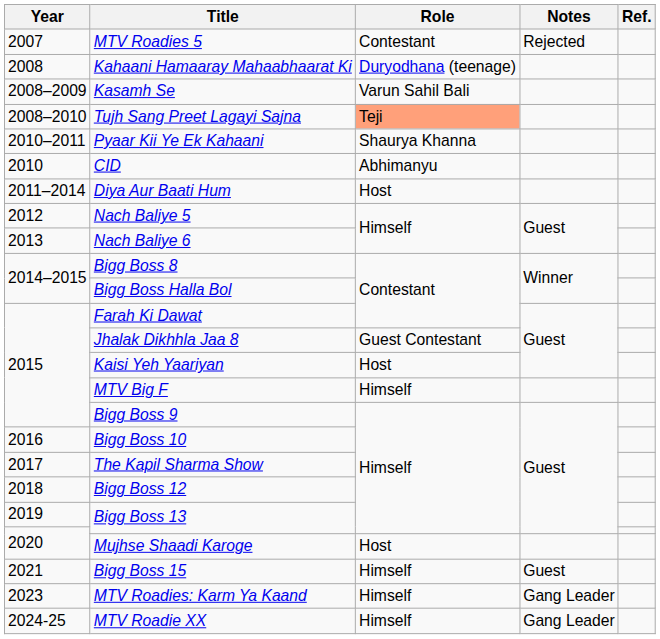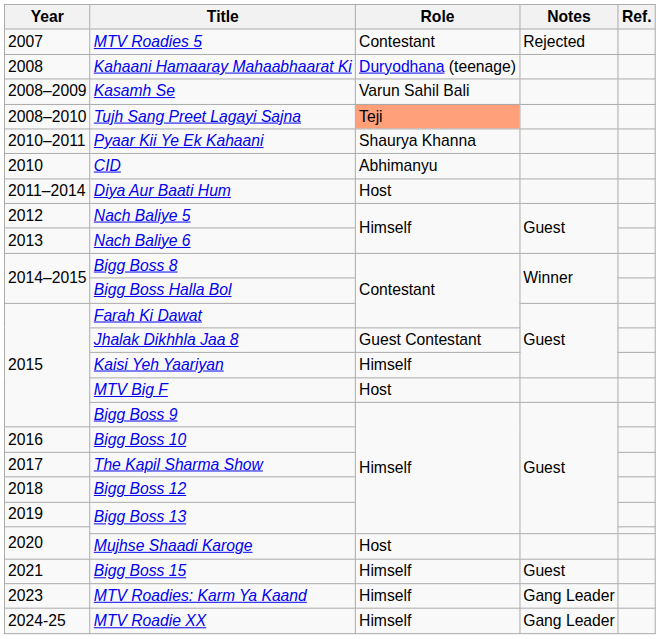 <table class="wikitable">
 <tr>
 <th>Year</th>
 <th>Title</th>
 <th>Role</th>
 <th>Notes</th>
 <th>Ref.</th>
 </tr>
 <tr>
 <td>2007</td>
 <td><em><a href='#'>MTV Roadies 5</a></em></td>
 <td>Contestant</td>
 <td>Rejected</td>
 <td style="text-align:center;"></td>
 </tr>
 <tr>
 <td>2008</td>
 <td><em><a href='#'>Kahaani Hamaaray Mahaabhaarat Ki</a></em></td>
 <td><a href='#'>Duryodhana</a> (teenage)</td>
 <td></td>
 <td style="text-align:center;"></td>
 </tr>
 <tr>
 <td>2008–2009</td>
 <td><em><a href='#'>Kasamh Se</a></em></td>
 <td>Varun Sahil Bali</td>
 <td></td>
 <td style="text-align:center;"></td>
 </tr>
 <tr>
 <td>2008–2010</td>
 <td><em><a href='#'>Tujh Sang Preet Lagayi Sajna</a></em></td>
 <td style="background: lightsalmon;">Teji</td>
 <td></td>
 <td style="text-align:center;"></td>
 </tr>
 <tr>
 <td>2010–2011</td>
 <td><em><a href='#'>Pyaar Kii Ye Ek Kahaani</a></em></td>
 <td>Shaurya Khanna</td>
 <td></td>
 <td style="text-align:center;"></td>
 </tr>
 <tr>
 <td>2010</td>
 <td><em><a href='#'>CID</a></em></td>
 <td>Abhimanyu</td>
 <td></td>
 <td style="text-align:center;"></td>
 </tr>
 <tr>
 <td>2011–2014</td>
 <td><em><a href='#'>Diya Aur Baati Hum</a></em></td>
 <td>Host</td>
 <td></td>
 <td style="text-align:center;"></td>
 </tr>
 <tr>
 <td>2012</td>
 <td><em><a href='#'>Nach Baliye 5</a></em></td>
 <td rowspan="2">Himself</td>
 <td rowspan="2">Guest</td>
 <td style="text-align:center;"></td>
 </tr>
 <tr>
 <td>2013</td>
 <td><em><a href='#'>Nach Baliye 6</a></em></td>
 <td style="text-align:center;"></td>
 </tr>
 <tr>
 <td rowspan="2">2014–2015</td>
 <td><em><a href='#'>Bigg Boss 8</a></em></td>
 <td rowspan="3">Contestant</td>
 <td rowspan="2">Winner</td>
 <td style="text-align:center;"></td>
 </tr>
 <tr>
 <td><em><a href='#'>Bigg Boss Halla Bol</a></em></td>
 <td></td>
 </tr>
 <tr>
 <td rowspan="5">2015</td>
 <td><em><a href='#'>Farah Ki Dawat</a></em></td>
 <td rowspan="3">Guest</td>
 <td style="text-align:center;"></td>
 </tr>
 <tr>
 <td><em><a href='#'>Jhalak Dikhhla Jaa 8</a></em></td>
 <td>Guest Contestant</td>
 <td style="text-align:center;"></td>
 </tr>
 <tr>
 <td><em><a href='#'>Kaisi Yeh Yaariyan</a></em></td>
-<td>Host</td>
+<td>Himself</td>
 <td style="text-align:center;"></td>
 </tr>
 <tr>
 <td><em><a href='#'>MTV Big F</a></em></td>
-<td>Himself</td>
+<td>Host</td>
 <td></td>
 <td style="text-align:center;"></td>
 </tr>
 <tr>
 <td><em><a href='#'>Bigg Boss 9</a></em></td>
 <td rowspan="6">Himself</td>
 <td rowspan="6">Guest</td>
 <td style="text-align:center;"></td>
 </tr>
 <tr>
 <td>2016</td>
 <td><em><a href='#'>Bigg Boss 10</a></em></td>
 <td style="text-align:center;"></td>
 </tr>
 <tr>
 <td>2017</td>
 <td><em><a href='#'>The Kapil Sharma Show</a></em></td>
 <td style="text-align:center;"></td>
 </tr>
 <tr>
 <td>2018</td>
 <td><em><a href='#'>Bigg Boss 12</a></em></td>
 <td style="text-align:center;"></td>
 </tr>
 <tr>
 <td>2019</td>
 <td rowspan="2"><em><a href='#'>Bigg Boss 13</a></em></td>
 <td style="text-align:center;"></td>
 </tr>
 <tr>
 <td rowspan="2">2020</td>
 <td style="text-align:center;"></td>
 </tr>
 <tr>
 <td><em><a href='#'>Mujhse Shaadi Karoge</a></em></td>
 <td>Host</td>
 <td></td>
 <td style="text-align:center;"></td>
 </tr>
 <tr>
 <td>2021</td>
 <td><em><a href='#'>Bigg Boss 15</a></em></td>
 <td>Himself</td>
 <td>Guest</td>
 <td style="text-align:center;"></td>
 </tr>
 <tr>
 <td>2023</td>
 <td><em><a href='#'>MTV Roadies: Karm Ya Kaand</a></em></td>
 <td>Himself</td>
 <td>Gang Leader</td>
 <td style="text-align:center;"></td>
 </tr>
 <tr>
 <td>2024-25</td>
 <td><em><a href='#'>MTV Roadie XX</a></em></td>
 <td>Himself</td>
 <td>Gang Leader</td>
 <td style="text-align:center;"></td>
 </tr>
 </table>
